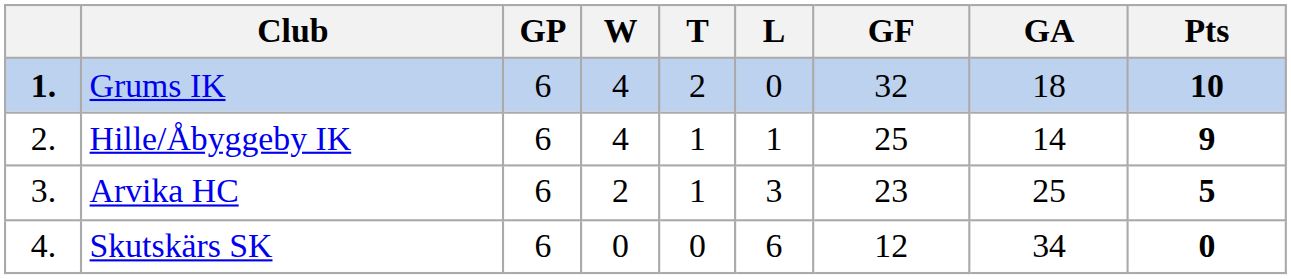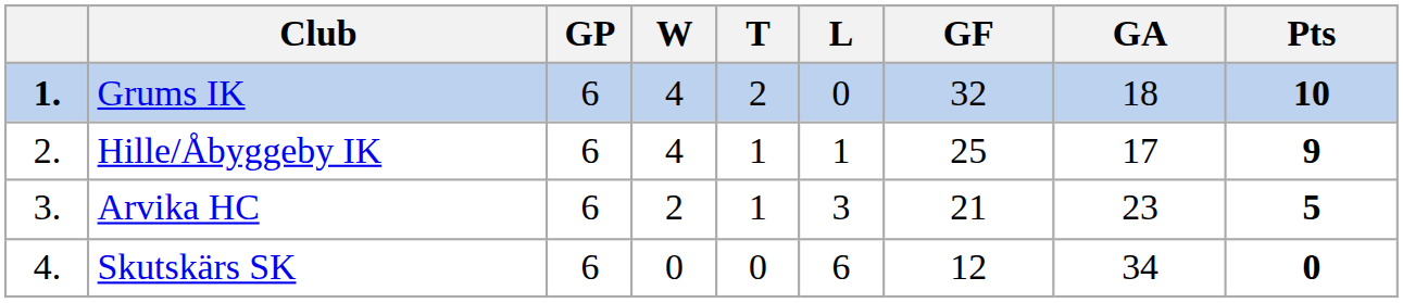 <table class="wikitable">
 <tr>
 <th width="30"></th>
 <th width="200">Club</th>
 <th width="30">GP</th>
 <th width="30">W</th>
 <th width="30">T</th>
 <th width="30">L</th>
 <th width="70">GF</th>
 <th width="70">GA</th>
 <th width="70">Pts</th>
 </tr>
 <tr bgcolor="#BCD2EE" align="center">
 <td><strong>1.</strong></td>
 <td align="left"><a href='#'>Grums IK</a></td>
 <td>6</td>
 <td>4</td>
 <td>2</td>
 <td>0</td>
 <td>32</td>
 <td>18</td>
 <td><strong>10</strong></td>
 </tr>
 <tr bgcolor="#FFFFFF" align="center">
 <td>2.</td>
 <td align="left"><a href='#'>Hille/Åbyggeby IK</a></td>
 <td>6</td>
 <td>4</td>
 <td>1</td>
 <td>1</td>
 <td>25</td>
-<td>14</td>
+<td>17</td>
 <td><strong>9</strong></td>
 </tr>
 <tr bgcolor="#FFFFFF" align="center">
 <td>3.</td>
 <td align="left"><a href='#'>Arvika HC</a></td>
 <td>6</td>
 <td>2</td>
 <td>1</td>
 <td>3</td>
+<td>21</td>
 <td>23</td>
-<td>25</td>
 <td><strong>5</strong></td>
 </tr>
 <tr bgcolor="#FFFFFF" align="center">
 <td>4.</td>
 <td align="left"><a href='#'>Skutskärs SK</a></td>
 <td>6</td>
 <td>0</td>
 <td>0</td>
 <td>6</td>
 <td>12</td>
 <td>34</td>
 <td><strong>0</strong></td>
 </tr>
 </table>
